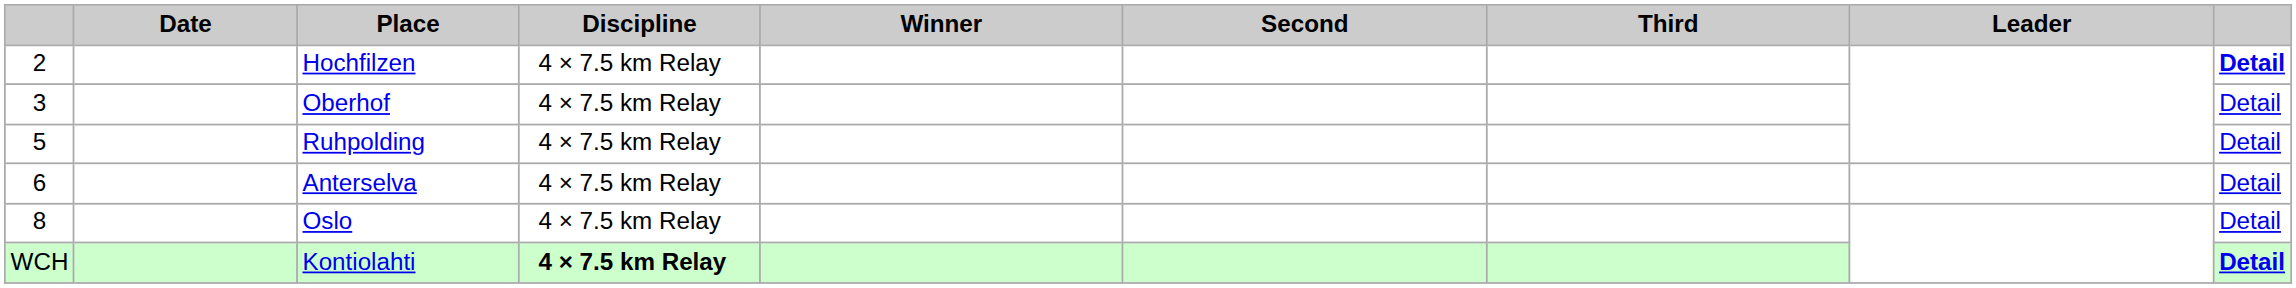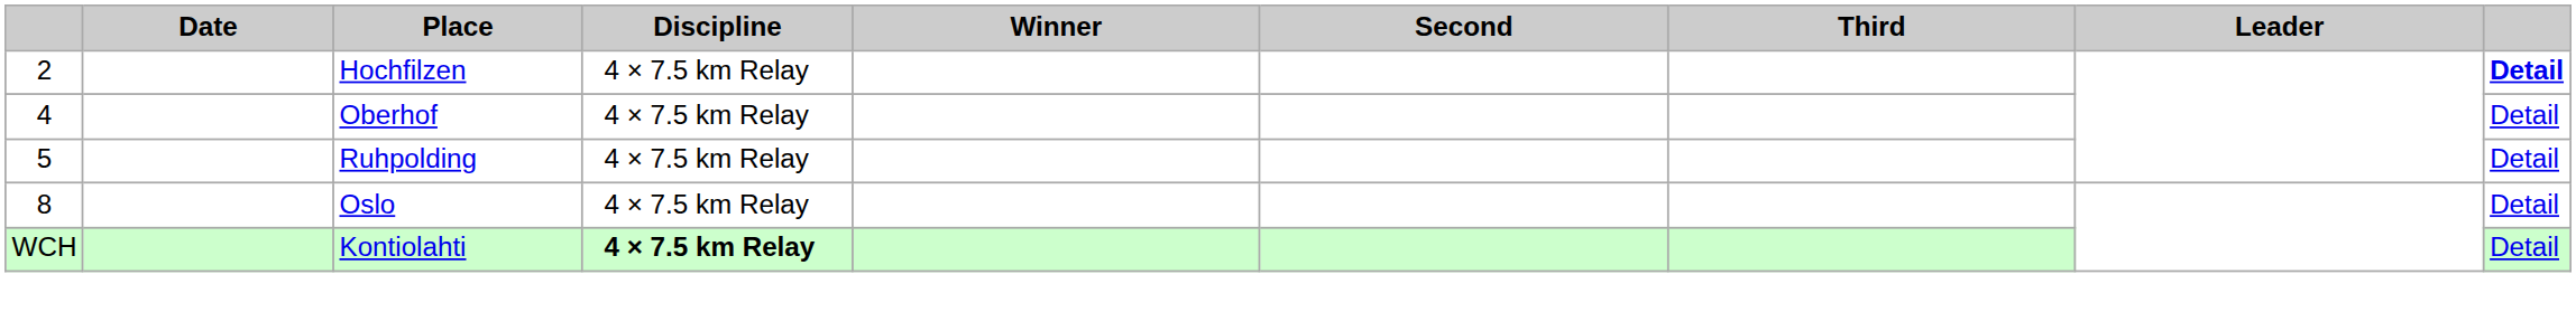 <table class="wikitable plainrowheaders" style="background:#fff; font-size:86%; line-height:16px; border:grey solid 1px; border-collapse:collapse;">
 <tr style="background:#ccc; text-align:center;">
 <th scope="col" style="background:#ccc; width=20 px;"></th>
 <th scope="col" style="background:#ccc; width:120px;">Date</th>
 <th scope="col" style="background:#ccc; width:120px;">Place</th>
 <th scope="col" style="background:#ccc; width:130px;">Discipline</th>
 <th scope="col" style="background:#ccc; width:200px;">Winner</th>
 <th scope="col" style="background:#ccc; width:200px;">Second</th>
 <th scope="col" style="background:#ccc; width:200px;">Third</th>
 <th scope="col" style="background:#ccc; width:200px;">Leader</th>
 <th scope="col" style="background:#ccc; width:10px;"></th>
 </tr>
 <tr>
 <td align=center>2</td>
 <td align=right>  </td>
 <td> <a href='#'>Hochfilzen</a></td>
 <td>  4 × 7.5 km Relay</td>
 <td></td>
 <td></td>
 <td></td>
 <td rowspan=3></td>
 <td><strong><a href='#'>Detail</a></strong></td>
 </tr>
 <tr>
-<td align=center>3</td>
+<td align=center>4</td>
 <td align=right>  </td>
 <td> <a href='#'>Oberhof</a></td>
 <td>  4 × 7.5 km Relay</td>
 <td></td>
 <td></td>
 <td></td>
 <td><a href='#'>Detail</a></td>
 </tr>
 <tr>
 <td align=center>5</td>
 <td align=right>  </td>
 <td> <a href='#'>Ruhpolding</a></td>
 <td>  4 × 7.5 km Relay</td>
-<td></td>
-<td></td>
-<td></td>
-<td><a href='#'>Detail</a></td>
-</tr>
-<tr>
-<td align=center>6</td>
-<td align=right>  </td>
-<td> <a href='#'>Anterselva</a></td>
-<td>  4 × 7.5 km Relay</td>
-<td></td>
 <td></td>
 <td></td>
 <td></td>
 <td><a href='#'>Detail</a></td>
 </tr>
 <tr>
 <td align=center>8</td>
 <td align=right>  </td>
 <td> <a href='#'>Oslo</a></td>
 <td>  4 × 7.5 km Relay</td>
 <td></td>
 <td></td>
 <td></td>
 <td rowspan=2></td>
 <td><a href='#'>Detail</a></td>
 </tr>
 <tr style="background:#ccffcc">
 <td align=center>WCH</td>
 <td align=right>  </td>
 <td> <a href='#'>Kontiolahti</a></td>
 <td><strong>  4 × 7.5 km Relay</strong></td>
 <td></td>
 <td></td>
 <td></td>
-<td><strong><a href='#'>Detail</a></strong></td>
+<td><a href='#'>Detail</a></td>
 </tr>
 </table>
